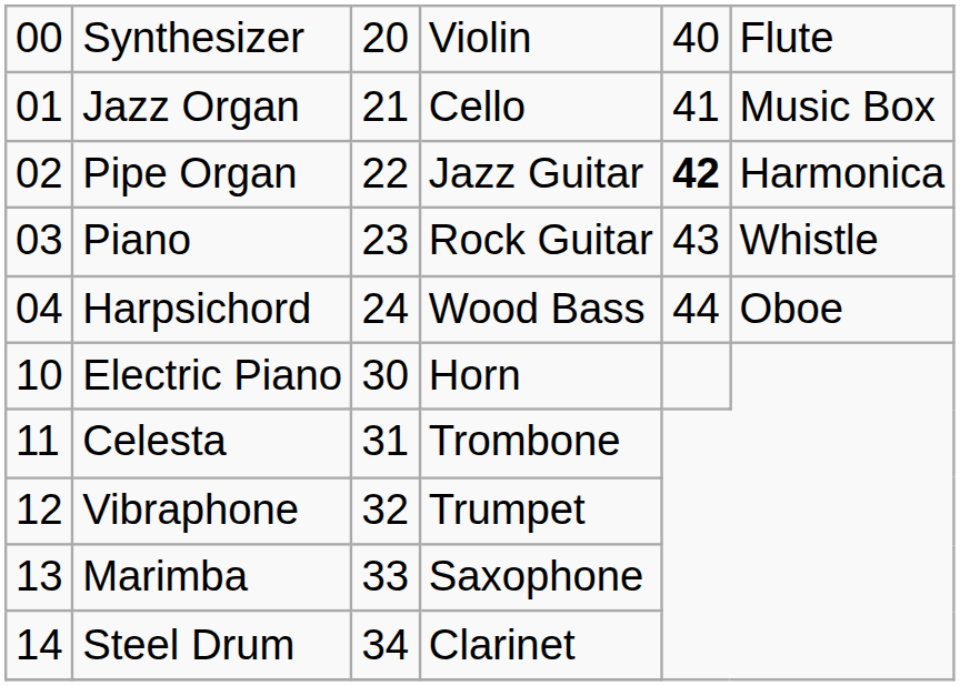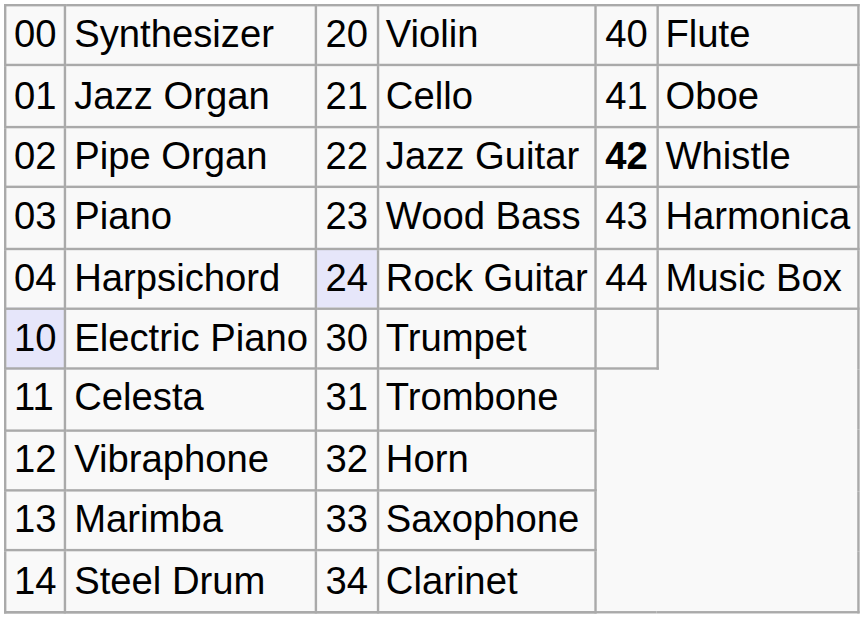 <table class="wikitable">
 <tr>
 <td>00</td>
 <td>Synthesizer</td>
 <td>20</td>
 <td>Violin</td>
 <td>40</td>
 <td>Flute</td>
 </tr>
 <tr>
 <td>01</td>
 <td>Jazz Organ</td>
 <td>21</td>
 <td>Cello</td>
 <td>41</td>
-<td>Music Box</td>
+<td>Oboe</td>
 </tr>
 <tr>
 <td>02</td>
 <td>Pipe Organ</td>
 <td>22</td>
 <td>Jazz Guitar</td>
 <td><strong>42</strong></td>
-<td>Harmonica</td>
+<td>Whistle</td>
 </tr>
 <tr>
 <td>03</td>
 <td>Piano</td>
 <td>23</td>
-<td>Rock Guitar</td>
+<td>Wood Bass</td>
 <td>43</td>
-<td>Whistle</td>
+<td>Harmonica</td>
 </tr>
 <tr>
 <td>04</td>
 <td>Harpsichord</td>
-<td>24</td>
-<td>Wood Bass</td>
+<td style="background: lavender;">24</td>
+<td>Rock Guitar</td>
 <td>44</td>
-<td>Oboe</td>
+<td>Music Box</td>
 </tr>
 <tr>
-<td>10</td>
+<td style="background: lavender;">10</td>
 <td>Electric Piano</td>
 <td>30</td>
-<td>Horn</td>
+<td>Trumpet</td>
 <td></td>
 </tr>
 <tr>
 <td>11</td>
 <td>Celesta</td>
 <td>31</td>
 <td>Trombone</td>
 </tr>
 <tr>
 <td>12</td>
 <td>Vibraphone</td>
 <td>32</td>
-<td>Trumpet</td>
+<td>Horn</td>
 </tr>
 <tr>
 <td>13</td>
 <td>Marimba</td>
 <td>33</td>
 <td>Saxophone</td>
 </tr>
 <tr>
 <td>14</td>
 <td>Steel Drum</td>
 <td>34</td>
 <td>Clarinet</td>
 </tr>
 <tr>
 </tr>
 </table>
